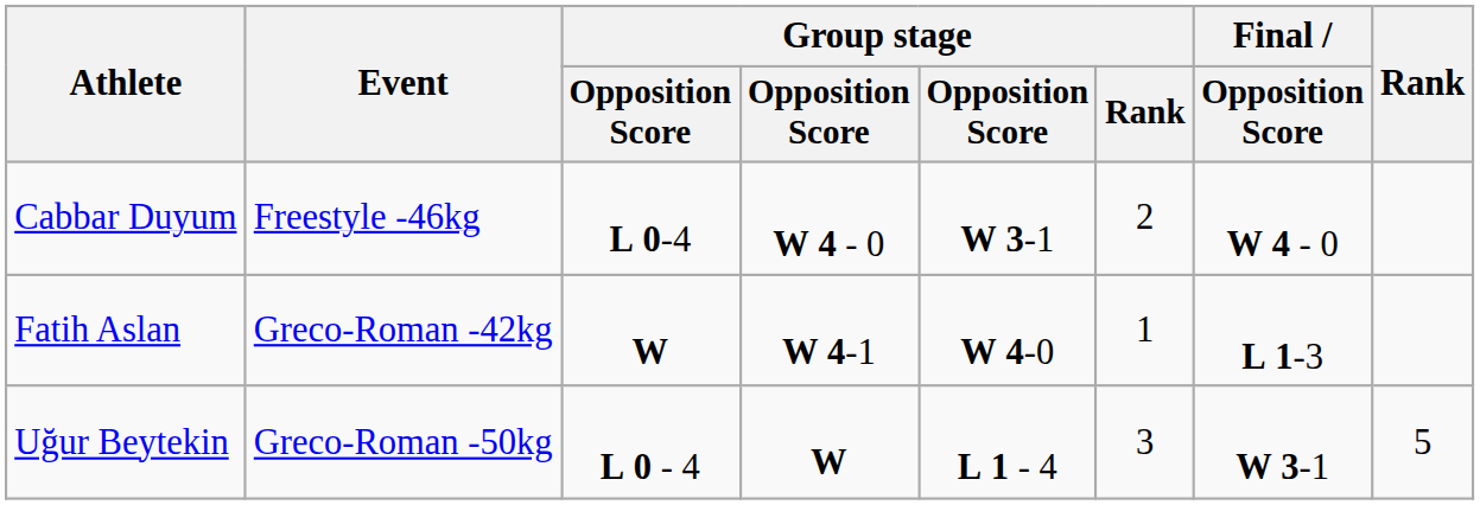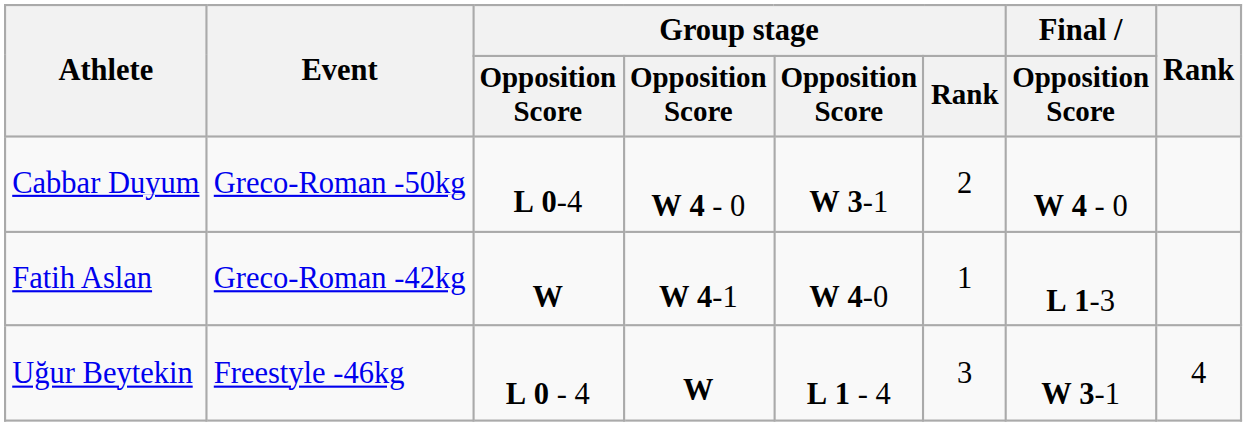 <table class="wikitable" style="font-size:90%">
 <tr>
 <th rowspan=2>Athlete</th>
 <th rowspan=2>Event</th>
 <th colspan=4>Group stage</th>
 <th>Final / </th>
 <th rowspan=2>Rank</th>
 </tr>
 <tr style="font-size:95%">
 <th>Opposition<br>Score</th>
 <th>Opposition<br>Score</th>
 <th>Opposition<br>Score</th>
 <th>Rank</th>
 <th>Opposition<br>Score</th>
 </tr>
 <tr align=center>
 <td align=left><a href='#'>Cabbar Duyum</a></td>
-<td align=left><a href='#'>Freestyle -46kg</a></td>
+<td align=left><a href='#'>Greco-Roman -50kg</a></td>
 <td><br><strong>L</strong> <strong>0</strong>-4</td>
 <td><br><strong>W</strong> <strong>4</strong> - 0 <sup></sup></td>
 <td><br><strong>W</strong> <strong>3</strong>-1</td>
 <td>2 </td>
 <td><br><strong>W</strong> <strong>4</strong> - 0 <sup></sup></td>
 <td></td>
 </tr>
 <tr align=center>
 <td align=left><a href='#'>Fatih Aslan</a></td>
 <td align=left><a href='#'>Greco-Roman -42kg</a></td>
 <td><br><strong>W</strong></td>
 <td><br><strong>W</strong> <strong>4</strong>-1</td>
 <td><br><strong>W</strong> <strong>4</strong>-0</td>
 <td>1 </td>
 <td><br><strong>L</strong> <strong>1</strong>-3 <sup></sup></td>
 <td></td>
 </tr>
 <tr align=center>
 <td align=left><a href='#'>Uğur Beytekin</a></td>
-<td align=left><a href='#'>Greco-Roman -50kg</a></td>
+<td align=left><a href='#'>Freestyle -46kg</a></td>
 <td><br><strong>L</strong> <strong>0</strong> - 4 <sup></sup></td>
 <td><br><strong>W</strong></td>
 <td><br><strong>L</strong> <strong>1</strong> - 4 <sup></sup></td>
 <td>3 <strong></strong></td>
 <td><br><strong>W</strong> <strong>3</strong>-1 <sup></sup></td>
-<td>5</td>
+<td>4</td>
 </tr>
 </table>
